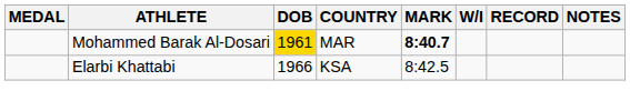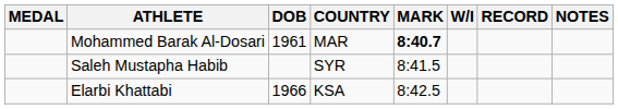 <table class="wikitable">
 <tr>
 <th>MEDAL</th>
 <th>ATHLETE</th>
 <th>DOB</th>
 <th>COUNTRY</th>
 <th>MARK</th>
 <th>W/I</th>
 <th>RECORD</th>
 <th>NOTES</th>
 </tr>
 <tr>
 <td></td>
 <td>Mohammed Barak Al-Dosari</td>
-<td style="background: gold;">1961</td>
+<td>1961</td>
 <td>MAR</td>
 <td><strong>8:40.7</strong></td>
+<td></td>
+<td></td>
+<td></td>
+</tr>
+<tr>
+<td></td>
+<td>Saleh Mustapha Habib</td>
+<td></td>
+<td>SYR</td>
+<td>8:41.5</td>
 <td></td>
 <td></td>
 <td></td>
 </tr>
 <tr>
 <td></td>
 <td>Elarbi Khattabi</td>
 <td>1966</td>
 <td>KSA</td>
 <td>8:42.5</td>
 <td></td>
 <td></td>
 <td></td>
 </tr>
 </table>
